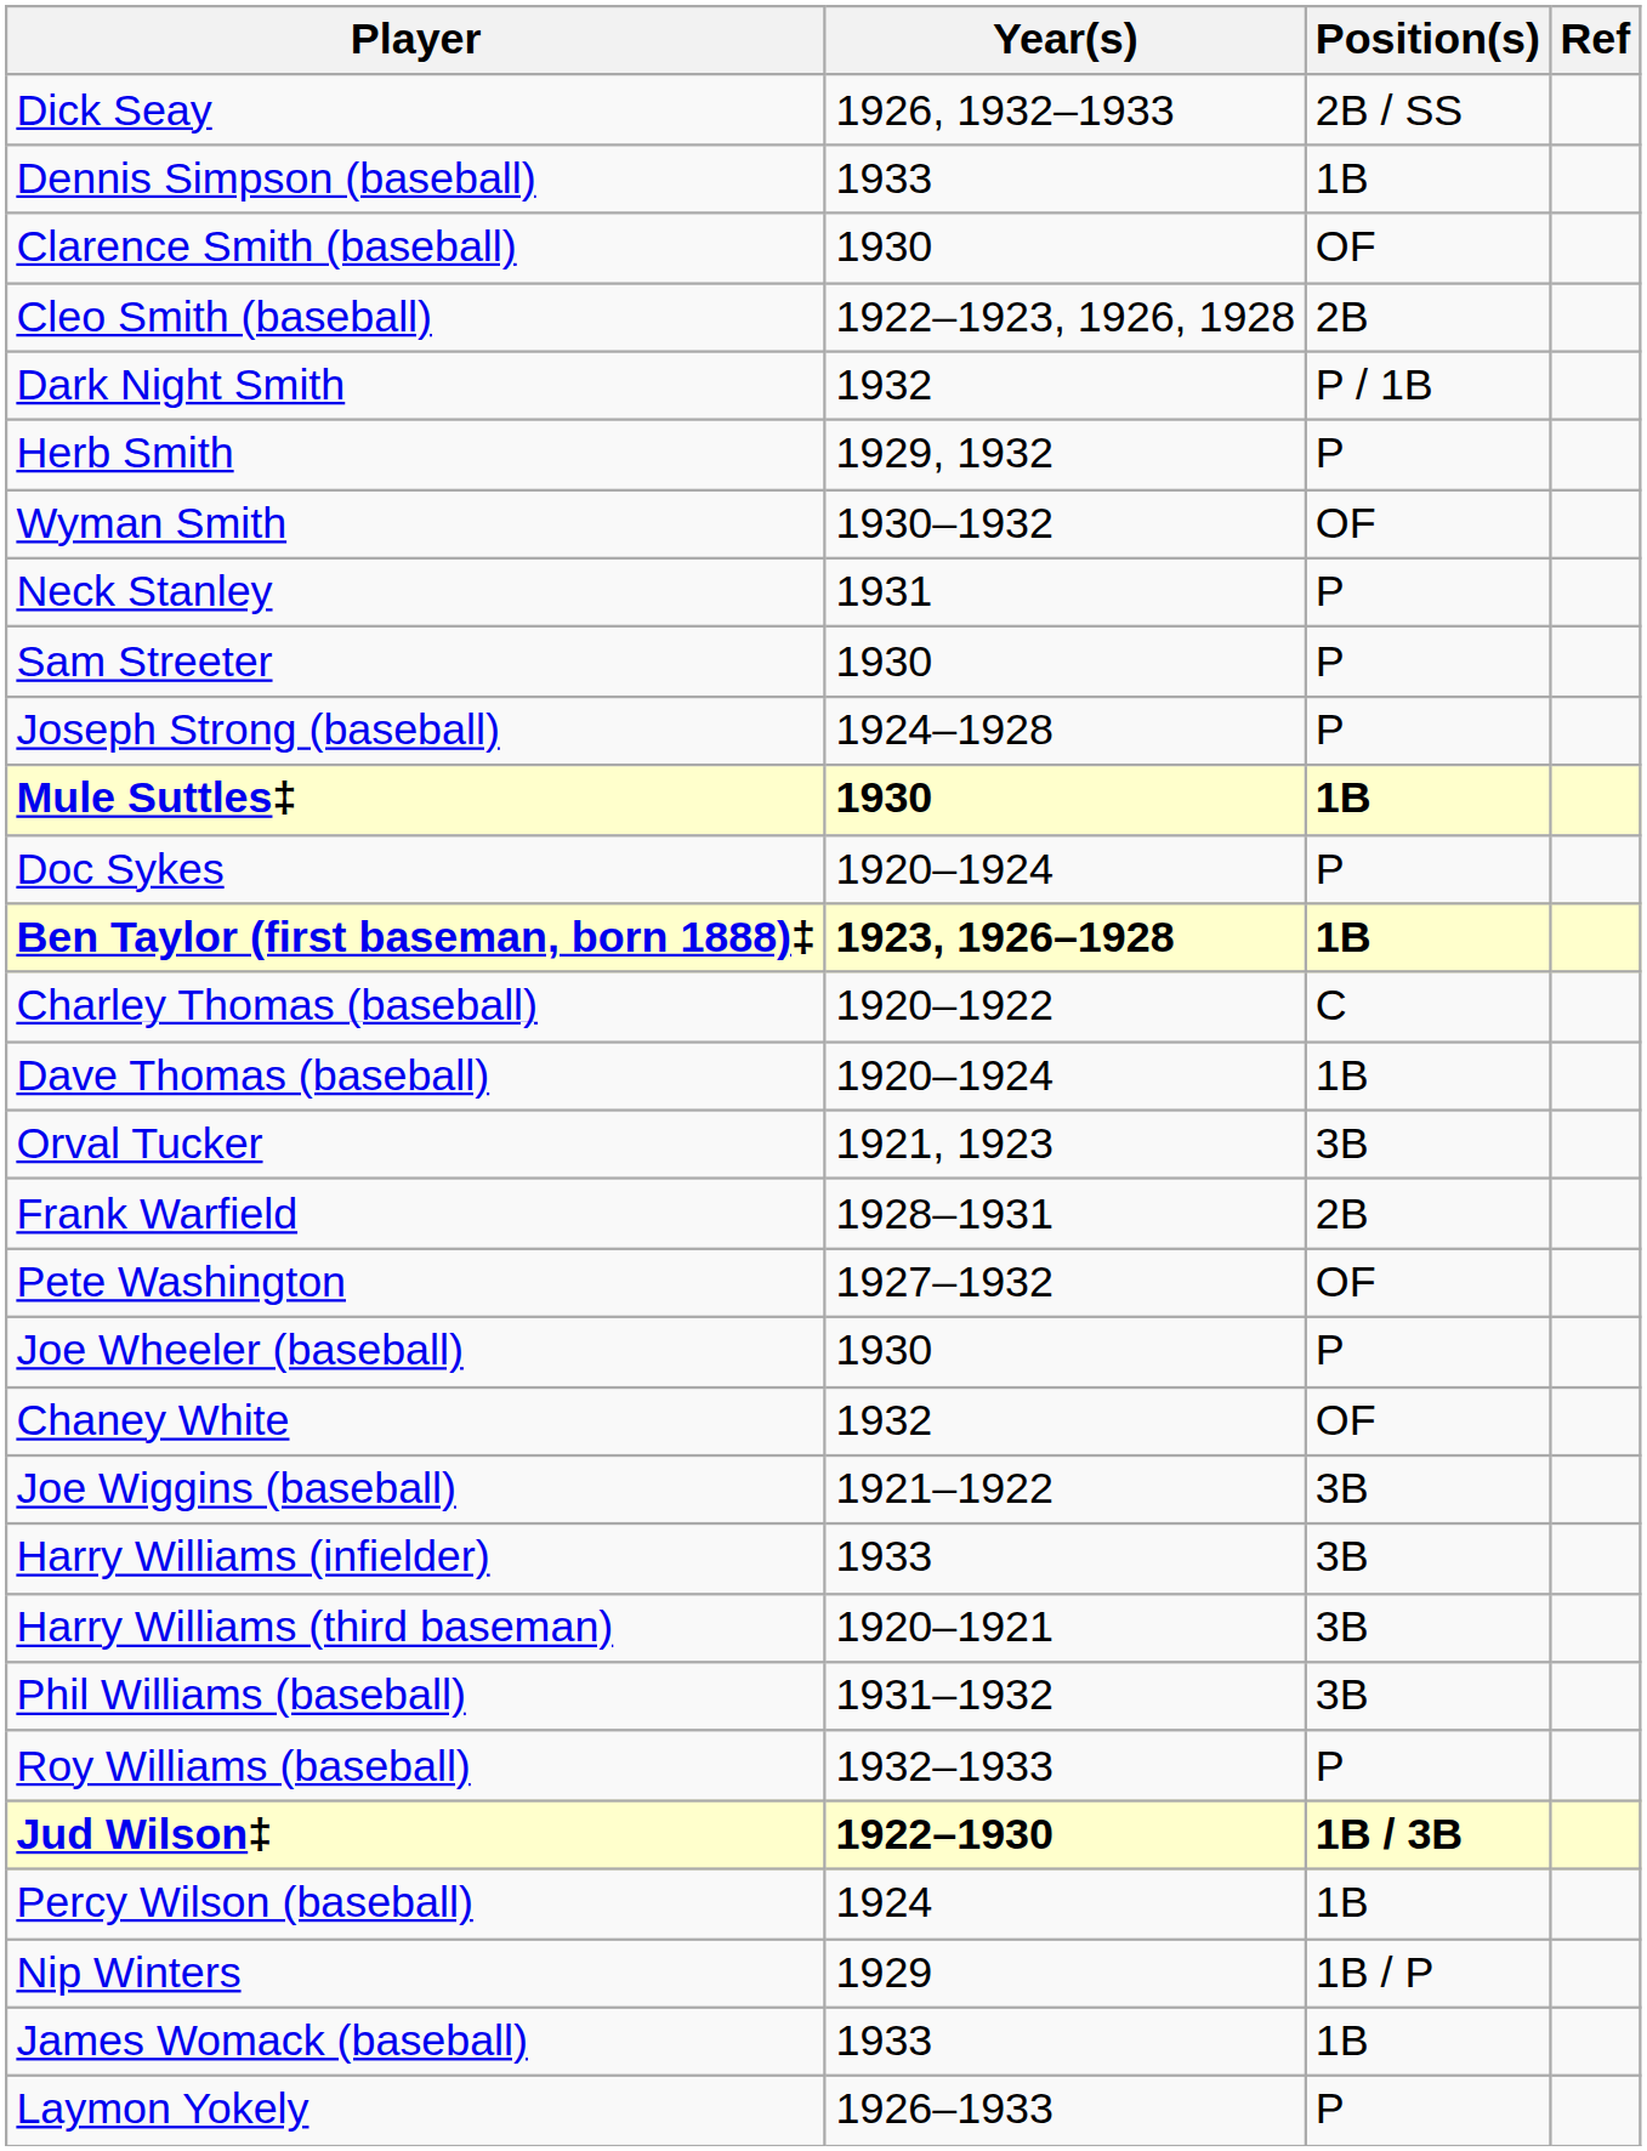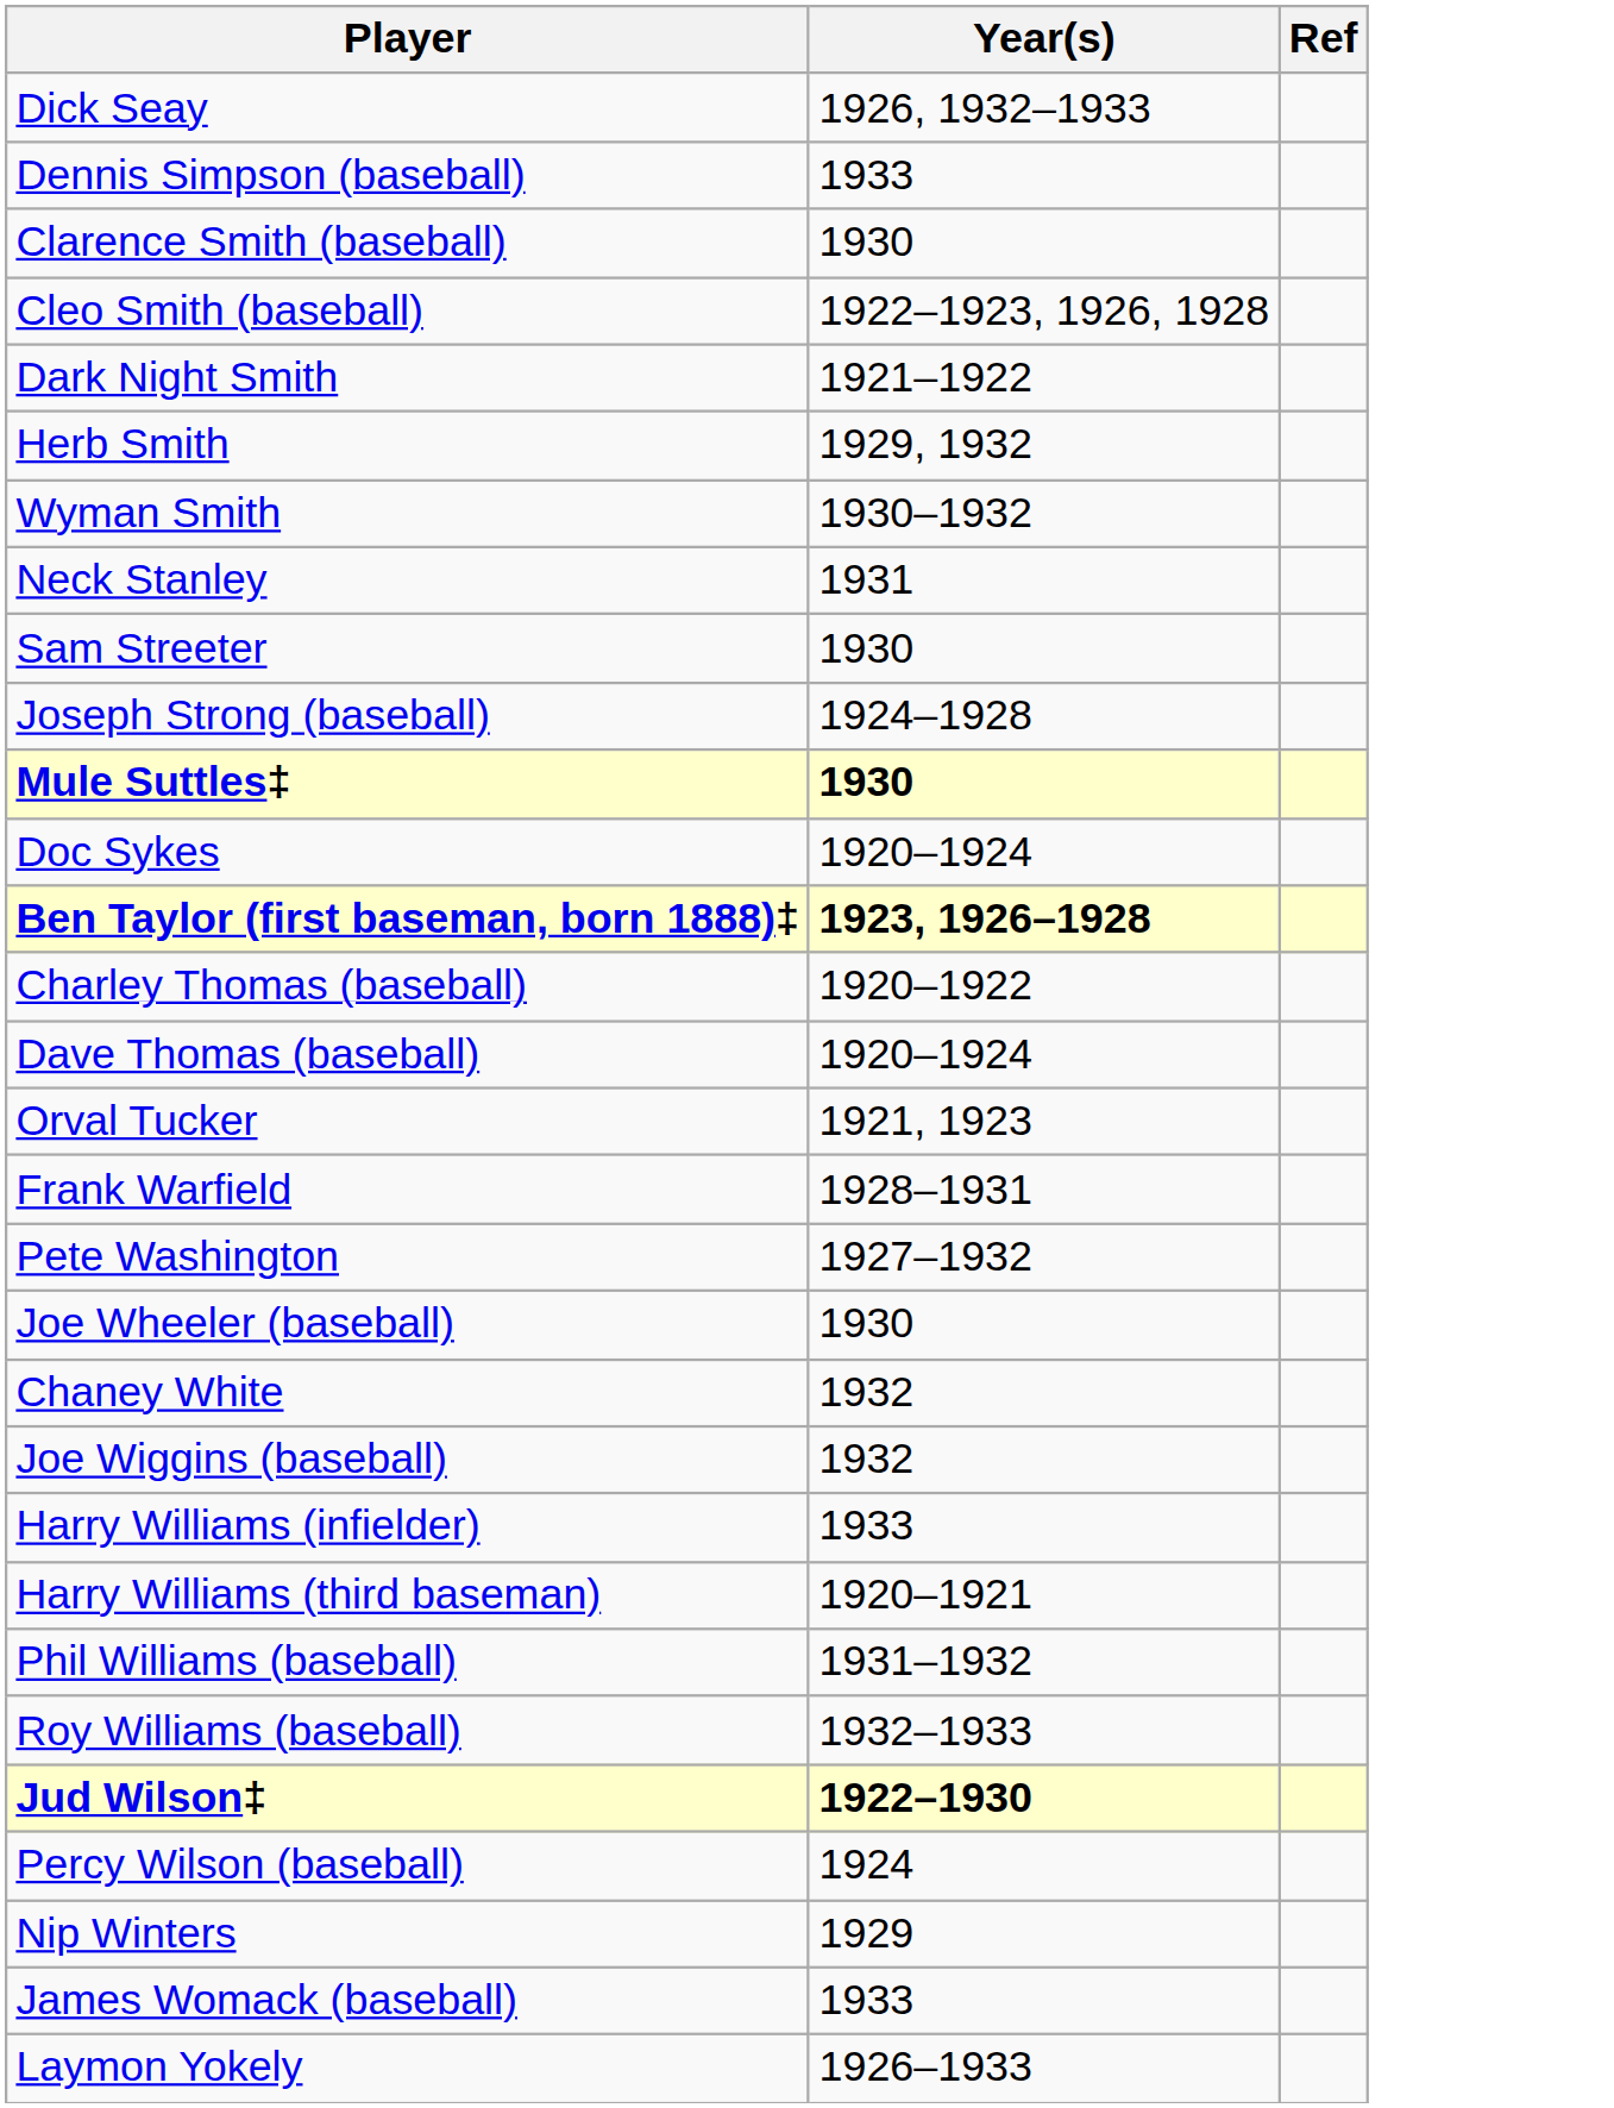 <table class="wikitable">
 <tr>
 <th>Player</th>
 <th>Year(s)</th>
-<th>Position(s)</th>
 <th>Ref</th>
 </tr>
 <tr>
 <td><a href='#'>Dick Seay</a></td>
 <td>1926, 1932–1933</td>
-<td>2B / SS</td>
 <td></td>
 </tr>
 <tr>
 <td><a href='#'>Dennis Simpson (baseball)</a></td>
 <td>1933</td>
-<td>1B</td>
 <td></td>
 </tr>
 <tr>
 <td><a href='#'>Clarence Smith (baseball)</a></td>
 <td>1930</td>
-<td>OF</td>
 <td></td>
 </tr>
 <tr>
 <td><a href='#'>Cleo Smith (baseball)</a></td>
 <td>1922–1923, 1926, 1928</td>
-<td>2B</td>
 <td></td>
 </tr>
 <tr>
 <td><a href='#'>Dark Night Smith</a></td>
-<td>1932</td>
-<td>P / 1B</td>
+<td>1921–1922</td>
 <td></td>
 </tr>
 <tr>
 <td><a href='#'>Herb Smith</a></td>
 <td>1929, 1932</td>
-<td>P</td>
 <td></td>
 </tr>
 <tr>
 <td><a href='#'>Wyman Smith</a></td>
 <td>1930–1932</td>
-<td>OF</td>
 <td></td>
 </tr>
 <tr>
 <td><a href='#'>Neck Stanley</a></td>
 <td>1931</td>
-<td>P</td>
 <td></td>
 </tr>
 <tr>
 <td><a href='#'>Sam Streeter</a></td>
 <td>1930</td>
-<td>P</td>
 <td></td>
 </tr>
 <tr>
 <td><a href='#'>Joseph Strong (baseball)</a></td>
 <td>1924–1928</td>
-<td>P</td>
 <td></td>
 </tr>
 <tr style="background:#FFFFCC;">
 <td><strong><a href='#'>Mule Suttles</a>‡</strong></td>
 <td><strong>1930</strong></td>
-<td><strong>1B</strong></td>
 <td><strong></strong></td>
 </tr>
 <tr>
 <td><a href='#'>Doc Sykes</a></td>
 <td>1920–1924</td>
-<td>P</td>
 <td></td>
 </tr>
 <tr style="background:#FFFFCC;">
 <td><strong><a href='#'>Ben Taylor (first baseman, born 1888)</a>‡</strong></td>
 <td><strong>1923, 1926–1928</strong></td>
-<td><strong>1B</strong></td>
 <td><strong></strong></td>
 </tr>
 <tr>
 <td><a href='#'>Charley Thomas (baseball)</a></td>
 <td>1920–1922</td>
-<td>C</td>
 <td></td>
 </tr>
 <tr>
 <td><a href='#'>Dave Thomas (baseball)</a></td>
 <td>1920–1924</td>
-<td>1B</td>
 <td></td>
 </tr>
 <tr>
 <td><a href='#'>Orval Tucker</a></td>
 <td>1921, 1923</td>
-<td>3B</td>
 <td></td>
 </tr>
 <tr>
 <td><a href='#'>Frank Warfield</a></td>
 <td>1928–1931</td>
-<td>2B</td>
 <td></td>
 </tr>
 <tr>
 <td><a href='#'>Pete Washington</a></td>
 <td>1927–1932</td>
-<td>OF</td>
 <td></td>
 </tr>
 <tr>
 <td><a href='#'>Joe Wheeler (baseball)</a></td>
 <td>1930</td>
-<td>P</td>
 <td></td>
 </tr>
 <tr>
 <td><a href='#'>Chaney White</a></td>
 <td>1932</td>
-<td>OF</td>
 <td></td>
 </tr>
 <tr>
 <td><a href='#'>Joe Wiggins (baseball)</a></td>
-<td>1921–1922</td>
-<td>3B</td>
+<td>1932</td>
 <td></td>
 </tr>
 <tr>
 <td><a href='#'>Harry Williams (infielder)</a></td>
 <td>1933</td>
-<td>3B</td>
 <td></td>
 </tr>
 <tr>
 <td><a href='#'>Harry Williams (third baseman)</a></td>
 <td>1920–1921</td>
-<td>3B</td>
 <td></td>
 </tr>
 <tr>
 <td><a href='#'>Phil Williams (baseball)</a></td>
 <td>1931–1932</td>
-<td>3B</td>
 <td></td>
 </tr>
 <tr>
 <td><a href='#'>Roy Williams (baseball)</a></td>
 <td>1932–1933</td>
-<td>P</td>
 <td></td>
 </tr>
 <tr style="background:#FFFFCC;">
 <td><strong><a href='#'>Jud Wilson</a>‡</strong></td>
 <td><strong>1922–1930</strong></td>
-<td><strong>1B / 3B</strong></td>
 <td><strong></strong></td>
 </tr>
 <tr>
 <td><a href='#'>Percy Wilson (baseball)</a></td>
 <td>1924</td>
-<td>1B</td>
 <td></td>
 </tr>
 <tr>
 <td><a href='#'>Nip Winters</a></td>
 <td>1929</td>
-<td>1B / P</td>
 <td></td>
 </tr>
 <tr>
 <td><a href='#'>James Womack (baseball)</a></td>
 <td>1933</td>
-<td>1B</td>
 <td></td>
 </tr>
 <tr>
 <td><a href='#'>Laymon Yokely</a></td>
 <td>1926–1933</td>
-<td>P</td>
 <td></td>
 </tr>
 </table>
